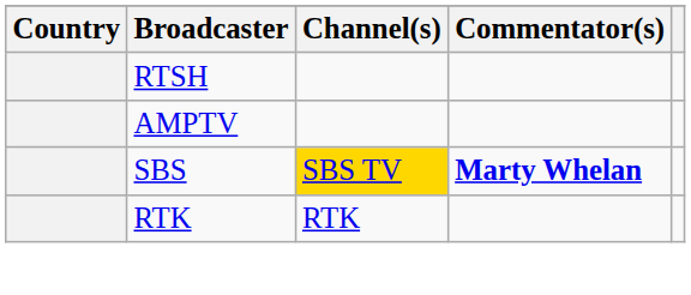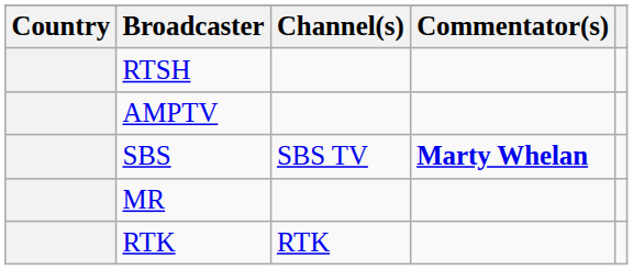 <table class="wikitable plainrowheaders">
 <tr>
 </tr>
 <tr>
 <th scope="col">Country</th>
 <th scope="col">Broadcaster</th>
 <th scope="col">Channel(s)</th>
 <th scope="col">Commentator(s)</th>
 <th scope="col"></th>
 </tr>
 <tr>
 <th scope="row"></th>
 <td><a href='#'>RTSH</a></td>
 <td></td>
 <td></td>
 <td></td>
 </tr>
 <tr>
 <th scope="row"></th>
 <td><a href='#'>AMPTV</a></td>
 <td></td>
 <td></td>
 <td></td>
 </tr>
 <tr>
 <th scope="row"></th>
 <td><a href='#'>SBS</a></td>
-<td style="background: gold;"><a href='#'>SBS TV</a></td>
+<td><a href='#'>SBS TV</a></td>
 <td><strong><a href='#'>Marty Whelan</a></strong></td>
+<td></td>
+</tr>
+<tr>
+<th scope="row"></th>
+<td><a href='#'>MR</a></td>
+<td></td>
+<td></td>
 <td></td>
 </tr>
 <tr>
 <th scope="row"></th>
 <td><a href='#'>RTK</a></td>
 <td><a href='#'>RTK</a></td>
 <td></td>
 <td></td>
 </tr>
 </table>
